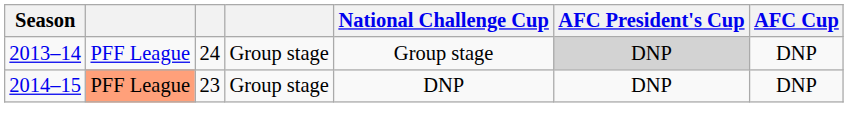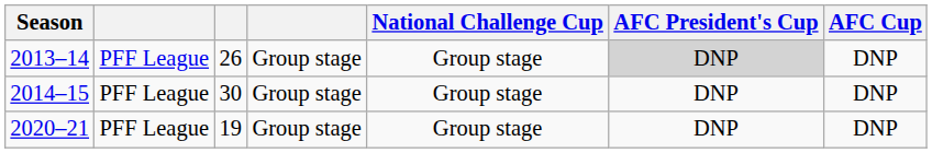 <table class="wikitable" style="text-align:center">
 <tr>
 <th>Season</th>
 <th></th>
 <th></th>
 <th></th>
 <th><a href='#'>National Challenge Cup</a></th>
 <th colspan="1"><a href='#'>AFC President's Cup</a></th>
 <th colspan="1"><a href='#'>AFC Cup</a></th>
 </tr>
 <tr>
 <td align="center"><a href='#'>2013–14</a></td>
 <td align="center"><a href='#'>PFF League</a></td>
-<td align="center">24</td>
+<td align="center">26</td>
 <td align="center">Group stage</td>
 <td align="center">Group stage</td>
 <td align="center" style="background: lightgrey;">DNP</td>
 <td align="center">DNP</td>
 </tr>
 <tr>
 <td><a href='#'>2014–15</a></td>
-<td style="background: lightsalmon;">PFF League</td>
-<td>23</td>
+<td>PFF League</td>
+<td>30</td>
+<td align="center">Group stage</td>
 <td align="center">Group stage</td>
 <td>DNP</td>
 <td>DNP</td>
-<td>DNP</td>
+</tr>
+<tr>
+<td align="center"><a href='#'>2020–21</a></td>
+<td align="center">PFF League</td>
+<td align="center">19</td>
+<td align="center">Group stage</td>
+<td align="center">Group stage</td>
+<td align="center">DNP</td>
+<td align="center">DNP</td>
 </tr>
 </table>
